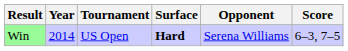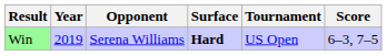 <table class="sortable wikitable">
 <tr>
 <th>Result</th>
 <th>Year</th>
+<th>Opponent</th>
+<th>Surface</th>
 <th>Tournament</th>
-<th>Surface</th>
-<th>Opponent</th>
 <th class="unsortable">Score</th>
 </tr>
 <tr style="background:#ccf;">
 <td bgcolor=98FB98>Win</td>
-<td><a href='#'>2014</a></td>
+<td><a href='#'>2019</a></td>
+<td> <a href='#'>Serena Williams</a></td>
+<td><strong>Hard</strong></td>
 <td><a href='#'>US Open</a></td>
-<td><strong>Hard</strong></td>
-<td> <a href='#'>Serena Williams</a></td>
 <td>6–3, 7–5</td>
 </tr>
 </table>
